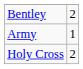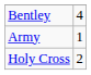 <table class="wikitable">
 <tr>
 </tr>
 <tr>
 <td><a href='#'>Bentley</a></td>
-<td>2</td>
+<td>4</td>
 </tr>
 <tr>
 <td><a href='#'>Army</a></td>
 <td>1</td>
 </tr>
 <tr>
 <td><a href='#'>Holy Cross</a></td>
 <td>2</td>
 </tr>
 </table>
